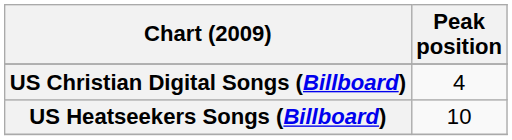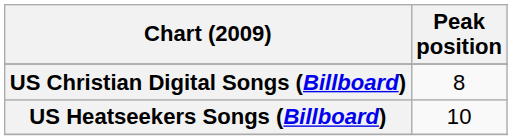 <table class="wikitable sortable plainrowheaders" style="text-align:center">
 <tr>
 <th scope="col">Chart (2009)</th>
 <th scope="col">Peak<br> position</th>
 </tr>
 <tr>
 </tr>
 <tr>
 </tr>
 <tr>
 <th scope="row">US Christian Digital Songs (<a href='#'><em>Billboard</em></a>)</th>
-<td>4</td>
+<td>8</td>
 </tr>
 <tr>
 <th scope="row">US Heatseekers Songs (<a href='#'><em>Billboard</em></a>)</th>
 <td>10</td>
 </tr>
 <tr>
 </tr>
 </table>
